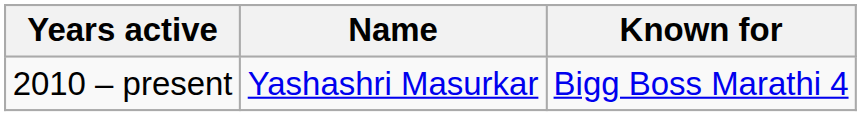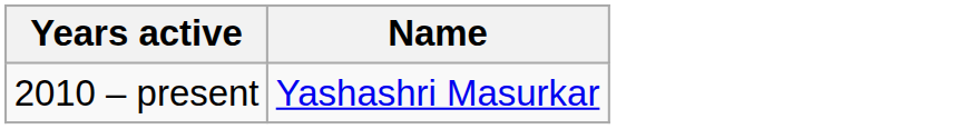 <table class="wikitable">
 <tr>
 <th>Years active</th>
 <th>Name</th>
-<th>Known for</th>
 </tr>
 <tr>
 <td>2010 – present</td>
 <td><a href='#'>Yashashri Masurkar</a></td>
-<td><a href='#'>Bigg Boss Marathi 4</a></td>
 </tr>
 </table>
